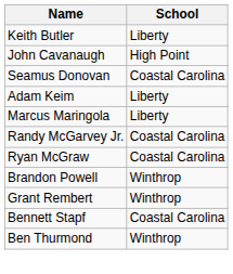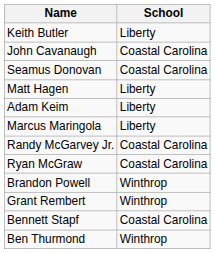 <table class=wikitable>
 <tr>
 <th>Name</th>
 <th>School</th>
 </tr>
 <tr>
 <td>Keith Butler</td>
 <td>Liberty</td>
 </tr>
 <tr>
 <td>John Cavanaugh</td>
-<td>High Point</td>
+<td>Coastal Carolina</td>
 </tr>
 <tr>
 <td>Seamus Donovan</td>
 <td>Coastal Carolina</td>
+</tr>
+<tr>
+<td>Matt Hagen</td>
+<td>Liberty</td>
 </tr>
 <tr>
 <td>Adam Keim</td>
 <td>Liberty</td>
 </tr>
 <tr>
 <td>Marcus Maringola</td>
 <td>Liberty</td>
 </tr>
 <tr>
 <td>Randy McGarvey Jr.</td>
 <td>Coastal Carolina</td>
 </tr>
 <tr>
 <td>Ryan McGraw</td>
 <td>Coastal Carolina</td>
 </tr>
 <tr>
 <td>Brandon Powell</td>
 <td>Winthrop</td>
 </tr>
 <tr>
 <td>Grant Rembert</td>
 <td>Winthrop</td>
 </tr>
 <tr>
 <td>Bennett Stapf</td>
 <td>Coastal Carolina</td>
 </tr>
 <tr>
 <td>Ben Thurmond</td>
 <td>Winthrop</td>
 </tr>
 </table>
